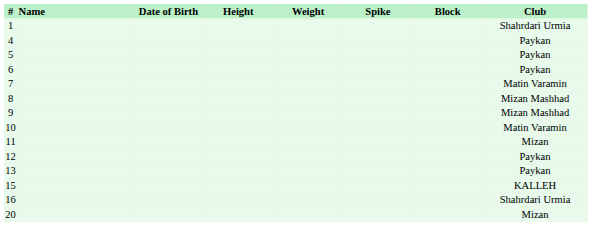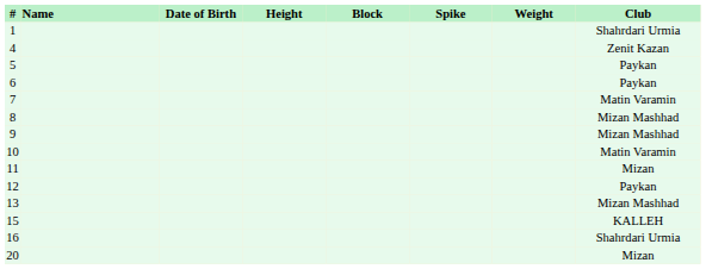 <table border=0 cellpadding=2 cellspacing=0  |- bgcolor=#FFECCE style=text-align:center; font-size:90%; width=100%>
 <tr bgcolor=#BBF0C9>
 <th width=2%>#</th>
 <th align=left width=20%>Name</th>
 <th width=12%>Date of Birth</th>
 <th width=12%>Height</th>
+<th width=12%>Block</th>
+<th width=12%>Spike</th>
 <th width=12%>Weight</th>
-<th width=12%>Spike</th>
-<th width=12%>Block</th>
 <th width=20%>Club</th>
 </tr>
 <tr bgcolor=#E7FAEC>
 <td>1</td>
 <td align=left></td>
 <td align=right></td>
 <td></td>
 <td></td>
 <td></td>
 <td></td>
 <td>Shahrdari Urmia</td>
 </tr>
 <tr bgcolor=#E7FAEC>
 <td>4</td>
 <td align=left></td>
 <td align=right></td>
 <td></td>
 <td></td>
 <td></td>
 <td></td>
-<td>Paykan</td>
+<td>Zenit Kazan</td>
 </tr>
 <tr bgcolor=#E7FAEC>
 <td>5</td>
 <td align=left></td>
 <td align=right></td>
 <td></td>
 <td></td>
 <td></td>
 <td></td>
 <td>Paykan</td>
 </tr>
 <tr bgcolor=#E7FAEC>
 <td>6</td>
 <td align=left></td>
 <td align=right></td>
 <td></td>
 <td></td>
 <td></td>
 <td></td>
 <td>Paykan</td>
 </tr>
 <tr bgcolor=#E7FAEC>
 <td>7</td>
 <td align=left></td>
 <td align=right></td>
 <td></td>
 <td></td>
 <td></td>
 <td></td>
 <td>Matin Varamin</td>
 </tr>
 <tr bgcolor=#E7FAEC>
 <td>8</td>
 <td align=left></td>
 <td align=right></td>
 <td></td>
 <td></td>
 <td></td>
 <td></td>
 <td>Mizan Mashhad</td>
 </tr>
 <tr bgcolor=#E7FAEC>
 <td>9</td>
 <td align=left></td>
 <td align=right></td>
 <td></td>
 <td></td>
 <td></td>
 <td></td>
 <td>Mizan Mashhad</td>
 </tr>
 <tr bgcolor=#E7FAEC>
 <td>10</td>
 <td align=left></td>
 <td align=right></td>
 <td></td>
 <td></td>
 <td></td>
 <td></td>
 <td>Matin Varamin</td>
 </tr>
 <tr bgcolor=#E7FAEC>
 <td>11</td>
 <td align=left></td>
 <td align=right></td>
 <td></td>
 <td></td>
 <td></td>
 <td></td>
 <td>Mizan</td>
 </tr>
 <tr bgcolor=#E7FAEC>
 <td>12</td>
 <td align=left></td>
 <td align=right></td>
 <td></td>
 <td></td>
 <td></td>
 <td></td>
 <td>Paykan</td>
 </tr>
 <tr bgcolor=#E7FAEC>
 <td>13</td>
 <td align=left></td>
 <td align=right></td>
 <td></td>
 <td></td>
 <td></td>
 <td></td>
-<td>Paykan</td>
+<td>Mizan Mashhad</td>
 </tr>
 <tr bgcolor=#E7FAEC>
 <td>15</td>
 <td align=left></td>
 <td align=right></td>
 <td></td>
 <td></td>
 <td></td>
 <td></td>
 <td>KALLEH</td>
 </tr>
 <tr bgcolor=#E7FAEC>
 <td>16</td>
 <td align=left></td>
 <td align=right></td>
 <td></td>
 <td></td>
 <td></td>
 <td></td>
 <td>Shahrdari Urmia</td>
 </tr>
 <tr bgcolor=#E7FAEC>
 <td>20</td>
 <td align=left></td>
 <td align=right></td>
 <td></td>
 <td></td>
 <td></td>
 <td></td>
 <td>Mizan</td>
 </tr>
 </table>
